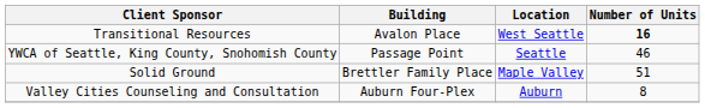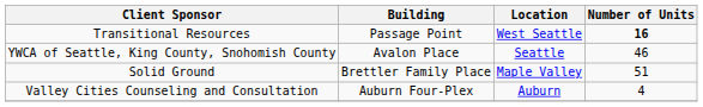 <table class="sortable wikitable" style="text-align: center;">
 <tr>
 <th>Client Sponsor</th>
 <th>Building</th>
 <th>Location</th>
 <th>Number of Units</th>
 </tr>
 <tr>
 <td>Transitional Resources</td>
-<td>Avalon Place</td>
+<td>Passage Point</td>
 <td><a href='#'>West Seattle</a></td>
 <td><strong>16</strong></td>
 </tr>
 <tr>
 <td>YWCA of Seattle, King County, Snohomish County</td>
-<td>Passage Point</td>
+<td>Avalon Place</td>
 <td><a href='#'>Seattle</a></td>
 <td>46</td>
 </tr>
 <tr>
 <td>Solid Ground</td>
 <td>Brettler Family Place</td>
 <td><a href='#'>Maple Valley</a></td>
 <td>51</td>
 </tr>
 <tr>
 <td>Valley Cities Counseling and Consultation</td>
 <td>Auburn Four-Plex</td>
 <td><a href='#'>Auburn</a></td>
-<td>8</td>
+<td>4</td>
 </tr>
 <tr>
 </tr>
 </table>
